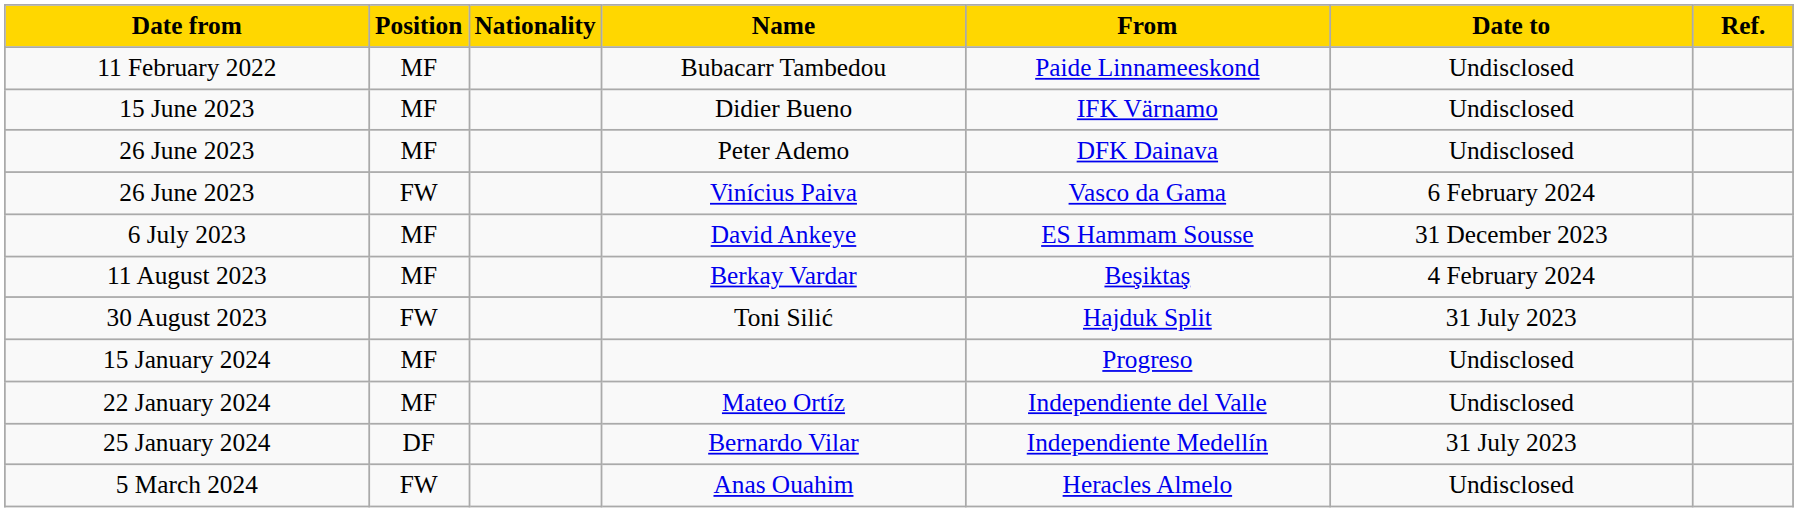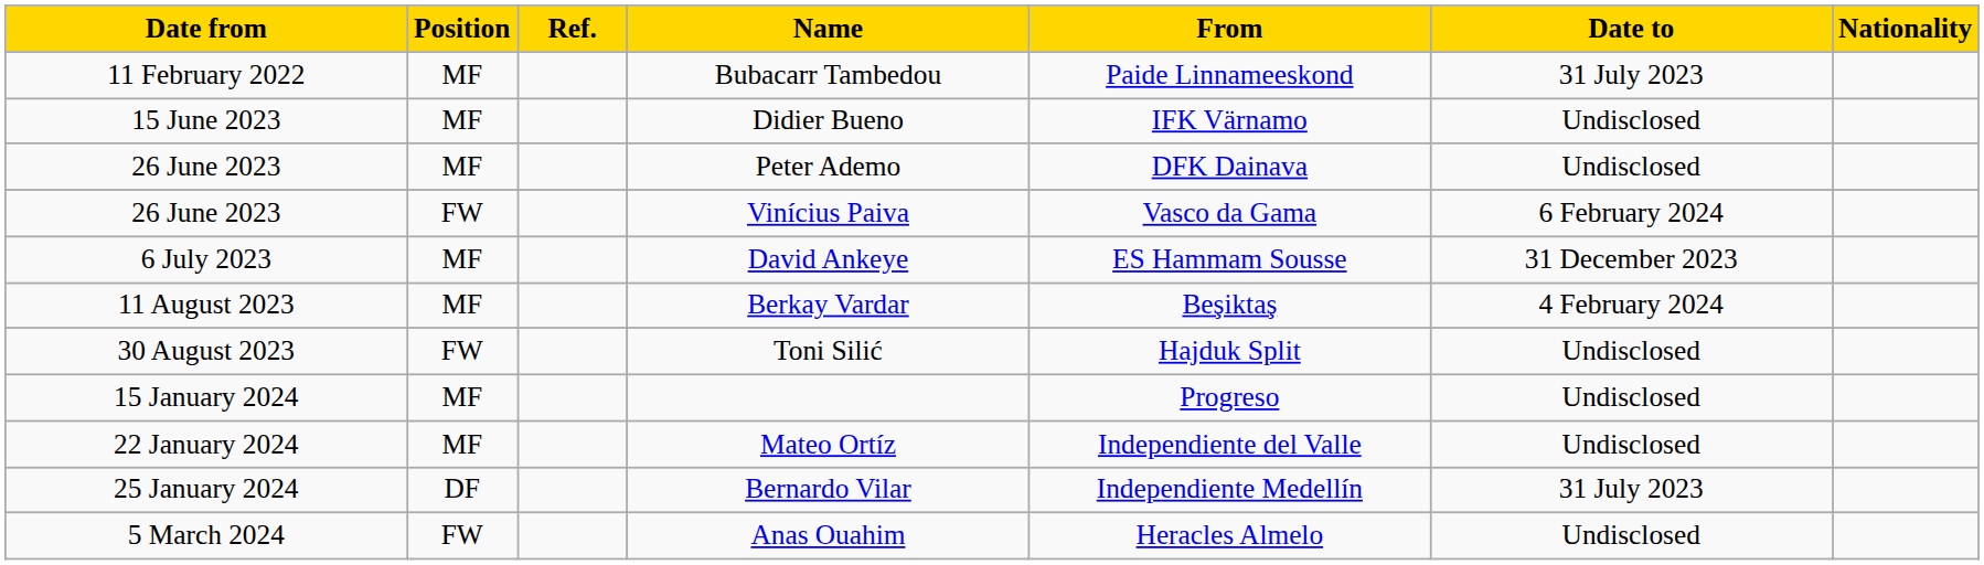 <table class="wikitable" style="text-align:center; font-size:90%; ">
 <tr>
 <th style="background:gold; color:black; width:200px;">Date from</th>
 <th style="background:gold; color:black; width:50px;">Position</th>
-<th style="background:gold; color:black; width:50px;">Nationality</th>
+<th style="background:gold; color:black; width:50px;">Ref.</th>
 <th style="background:gold; color:black; width:200px;">Name</th>
 <th style="background:gold; color:black; width:200px;">From</th>
 <th style="background:gold; color:black; width:200px;">Date to</th>
-<th style="background:gold; color:black; width:50px;">Ref.</th>
+<th style="background:gold; color:black; width:50px;">Nationality</th>
 </tr>
 <tr>
 <td>11 February 2022</td>
 <td>MF</td>
 <td></td>
 <td>Bubacarr Tambedou</td>
 <td><a href='#'>Paide Linnameeskond</a></td>
-<td>Undisclosed</td>
+<td>31 July 2023</td>
 <td></td>
 </tr>
 <tr>
 <td>15 June 2023</td>
 <td>MF</td>
 <td></td>
 <td>Didier Bueno</td>
 <td><a href='#'>IFK Värnamo</a></td>
 <td>Undisclosed</td>
 <td></td>
 </tr>
 <tr>
 <td>26 June 2023</td>
 <td>MF</td>
 <td></td>
 <td>Peter Ademo</td>
 <td><a href='#'>DFK Dainava</a></td>
 <td>Undisclosed</td>
 <td></td>
 </tr>
 <tr>
 <td>26 June 2023</td>
 <td>FW</td>
 <td></td>
 <td><a href='#'>Vinícius Paiva</a></td>
 <td><a href='#'>Vasco da Gama</a></td>
 <td>6 February 2024</td>
 <td></td>
 </tr>
 <tr>
 <td>6 July 2023</td>
 <td>MF</td>
 <td></td>
 <td><a href='#'>David Ankeye</a></td>
 <td><a href='#'>ES Hammam Sousse</a></td>
 <td>31 December 2023</td>
 <td></td>
 </tr>
 <tr>
 <td>11 August 2023</td>
 <td>MF</td>
 <td></td>
 <td><a href='#'>Berkay Vardar</a></td>
 <td><a href='#'>Beşiktaş</a></td>
 <td>4 February 2024</td>
 <td></td>
 </tr>
 <tr>
 <td>30 August 2023</td>
 <td>FW</td>
 <td></td>
 <td>Toni Silić</td>
 <td><a href='#'>Hajduk Split</a></td>
-<td>31 July 2023</td>
+<td>Undisclosed</td>
 <td></td>
 </tr>
 <tr>
 <td>15 January 2024</td>
 <td>MF</td>
 <td></td>
 <td></td>
 <td><a href='#'>Progreso</a></td>
 <td>Undisclosed</td>
 <td></td>
 </tr>
 <tr>
 <td>22 January 2024</td>
 <td>MF</td>
 <td></td>
 <td><a href='#'>Mateo Ortíz</a></td>
 <td><a href='#'>Independiente del Valle</a></td>
 <td>Undisclosed</td>
 <td></td>
 </tr>
 <tr>
 <td>25 January 2024</td>
 <td>DF</td>
 <td></td>
 <td><a href='#'>Bernardo Vilar</a></td>
 <td><a href='#'>Independiente Medellín</a></td>
 <td>31 July 2023</td>
 <td></td>
 </tr>
 <tr>
 <td>5 March 2024</td>
 <td>FW</td>
 <td></td>
 <td><a href='#'>Anas Ouahim</a></td>
 <td><a href='#'>Heracles Almelo</a></td>
 <td>Undisclosed</td>
 <td></td>
 </tr>
 </table>
